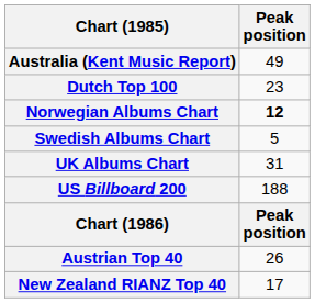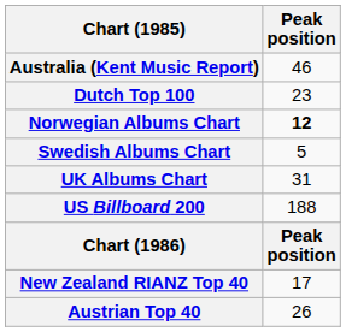 <table class="wikitable sortable plainrowheaders" style="text-align:left;">
 <tr>
 <th scope="col">Chart (1985)</th>
 <th scope="col">Peak<br>position</th>
 </tr>
 <tr>
 <th scope="row">Australia (<a href='#'>Kent Music Report</a>)</th>
-<td style="text-align:center;">49</td>
+<td style="text-align:center;">46</td>
 </tr>
 <tr>
 <th scope="row"><a href='#'>Dutch Top 100</a></th>
 <td style="text-align:center;">23</td>
 </tr>
 <tr>
 <th scope="row"><a href='#'>Norwegian Albums Chart</a></th>
 <td style="text-align:center;"><strong>12</strong></td>
 </tr>
 <tr>
 <th scope="row"><a href='#'>Swedish Albums Chart</a></th>
 <td style="text-align:center;">5</td>
 </tr>
 <tr>
 <th scope="row"><a href='#'>UK Albums Chart</a></th>
 <td style="text-align:center;">31</td>
 </tr>
 <tr>
 <th scope="row"><a href='#'>US <em>Billboard</em> 200</a></th>
 <td style="text-align:center;">188</td>
 </tr>
 <tr>
 <th scope="col">Chart (1986)</th>
 <th scope="col">Peak<br>position</th>
 </tr>
 <tr>
+<th scope="row"><a href='#'>New Zealand RIANZ Top 40</a></th>
+<td style="text-align:center;">17</td>
+</tr>
+<tr>
 <th scope="row"><a href='#'>Austrian Top 40</a></th>
 <td style="text-align:center;">26</td>
 </tr>
-<tr>
-<th scope="row"><a href='#'>New Zealand RIANZ Top 40</a></th>
-<td style="text-align:center;">17</td>
-</tr>
 </table>
